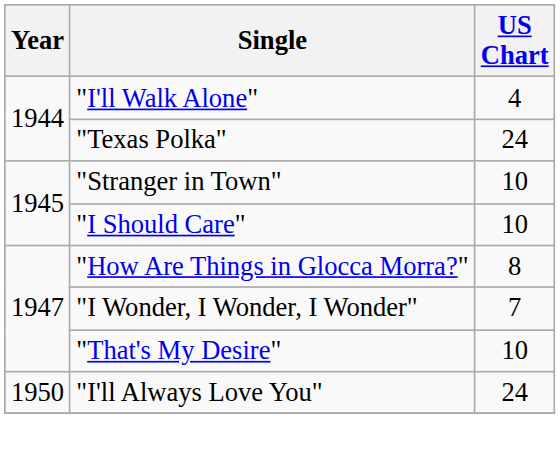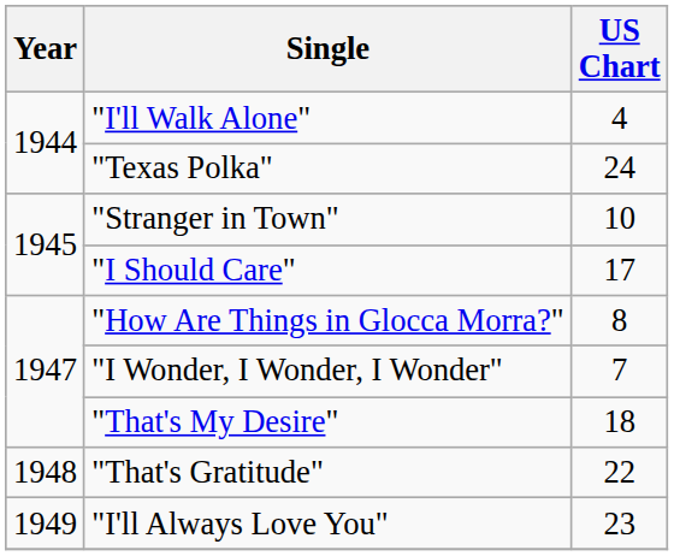 <table class="wikitable">
 <tr>
 <th>Year</th>
 <th>Single</th>
 <th><a href='#'>US<br>Chart</a></th>
 </tr>
 <tr>
 <td rowspan="2">1944</td>
 <td>"<a href='#'>I'll Walk Alone</a>"</td>
 <td align="center">4</td>
 </tr>
 <tr>
 <td>"Texas Polka"</td>
 <td align="center">24</td>
 </tr>
 <tr>
 <td rowspan="2">1945</td>
 <td>"Stranger in Town"</td>
 <td align="center">10</td>
 </tr>
 <tr>
 <td>"<a href='#'>I Should Care</a>"</td>
-<td align="center">10</td>
+<td align="center">17</td>
 </tr>
 <tr>
 <td rowspan="3">1947</td>
 <td>"<a href='#'>How Are Things in Glocca Morra?</a>"</td>
 <td align="center">8</td>
 </tr>
 <tr>
 <td>"I Wonder, I Wonder, I Wonder"</td>
 <td align="center">7</td>
 </tr>
 <tr>
 <td>"<a href='#'>That's My Desire</a>"</td>
-<td align="center">10</td>
+<td align="center">18</td>
 </tr>
 <tr>
-<td>1950</td>
+<td>1948</td>
+<td>"That's Gratitude"</td>
+<td align="center">22</td>
+</tr>
+<tr>
+<td>1949</td>
 <td>"I'll Always Love You"</td>
-<td align="center">24</td>
+<td align="center">23</td>
 </tr>
 <tr>
 </tr>
 </table>
